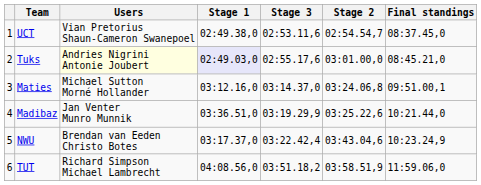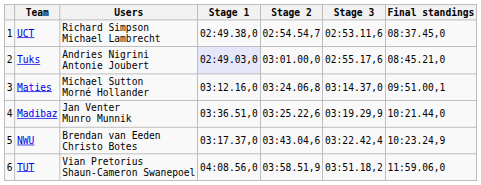 <table class="wikitable">
 <tr>
 <th></th>
 <th>Team</th>
 <th>Users</th>
 <th>Stage 1</th>
+<th>Stage 2 </th>
 <th>Stage 3 </th>
-<th>Stage 2 </th>
 <th>Final standings</th>
 </tr>
 <tr>
 <td>1</td>
 <td><a href='#'>UCT</a></td>
-<td>Vian Pretorius <br>Shaun-Cameron Swanepoel</td>
+<td>Richard Simpson<br>Michael Lambrecht</td>
 <td>02:49.38,0</td>
+<td>02:54.54,7</td>
 <td>02:53.11,6</td>
-<td>02:54.54,7</td>
 <td>08:37.45,0</td>
 </tr>
 <tr>
 <td>2</td>
 <td><a href='#'>Tuks</a></td>
-<td style="background: lightyellow;">Andries Nigrini<br>Antonie Joubert</td>
+<td>Andries Nigrini<br>Antonie Joubert</td>
 <td style="background: lavender;">02:49.03,0</td>
+<td>03:01.00,0</td>
 <td>02:55.17,6</td>
-<td>03:01.00,0</td>
 <td>08:45.21,0</td>
 </tr>
 <tr>
 <td>3</td>
 <td><a href='#'>Maties</a></td>
 <td>Michael Sutton <br> Morné Hollander</td>
 <td>03:12.16,0</td>
+<td>03:24.06,8</td>
 <td>03:14.37,0</td>
-<td>03:24.06,8</td>
 <td>09:51.00,1</td>
 </tr>
 <tr>
 <td>4</td>
 <td><a href='#'>Madibaz</a></td>
 <td>Jan Venter <br>Munro Munnik</td>
 <td>03:36.51,0</td>
+<td>03:25.22,6</td>
 <td>03:19.29,9</td>
-<td>03:25.22,6</td>
 <td>10:21.44,0</td>
 </tr>
 <tr>
 <td>5</td>
 <td><a href='#'>NWU</a></td>
 <td>Brendan van Eeden <br> Christo Botes</td>
 <td>03:17.37,0</td>
+<td>03:43.04,6</td>
 <td>03:22.42,4</td>
-<td>03:43.04,6</td>
 <td>10:23.24,9</td>
 </tr>
 <tr>
 <td>6</td>
 <td><a href='#'>TUT</a></td>
-<td>Richard Simpson<br>Michael Lambrecht</td>
+<td>Vian Pretorius <br>Shaun-Cameron Swanepoel</td>
 <td>04:08.56,0</td>
+<td>03:58.51,9</td>
 <td>03:51.18,2</td>
-<td>03:58.51,9</td>
 <td>11:59.06,0</td>
 </tr>
 </table>
